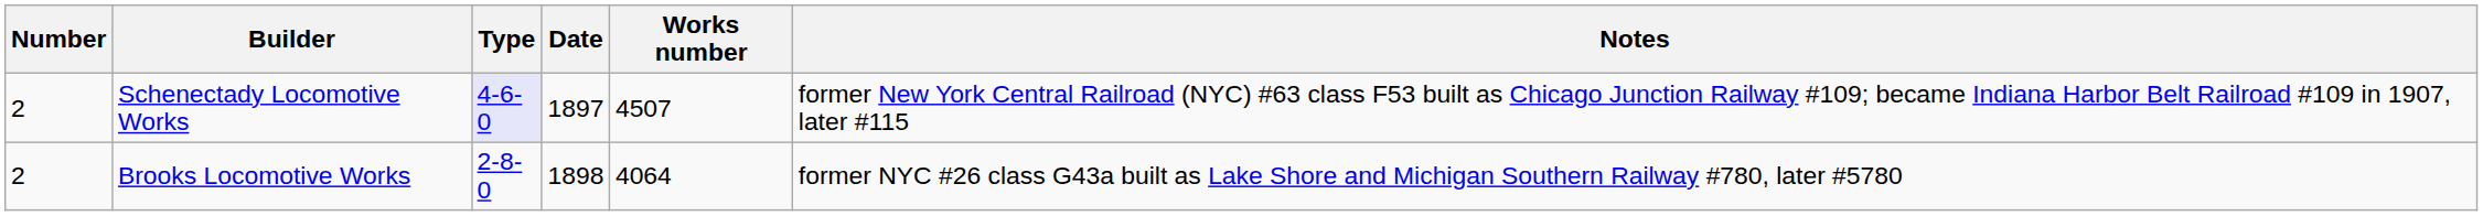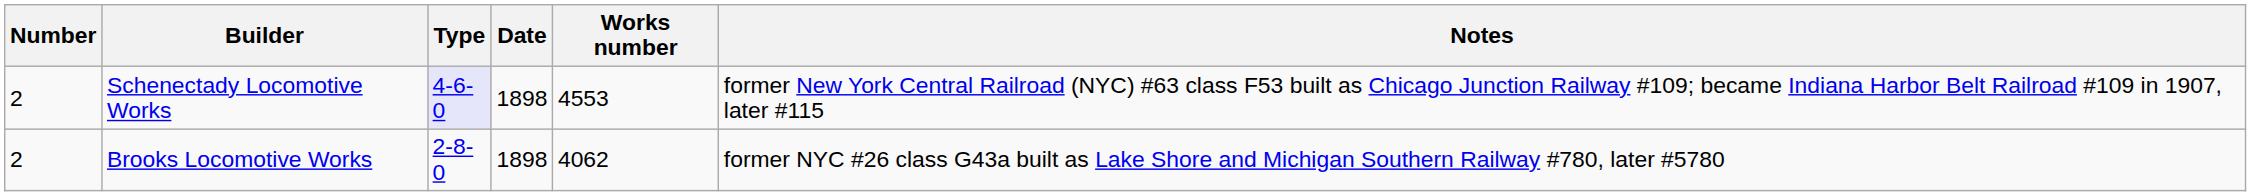 <table class="wikitable">
 <tr>
 <th>Number</th>
 <th>Builder</th>
 <th>Type</th>
 <th>Date</th>
 <th>Works number</th>
 <th>Notes</th>
 </tr>
 <tr>
 <td>2</td>
 <td><a href='#'>Schenectady Locomotive Works</a></td>
 <td style="background: lavender;"><a href='#'>4-6-0</a></td>
-<td>1897</td>
-<td>4507</td>
+<td>1898</td>
+<td>4553</td>
 <td>former <a href='#'>New York Central Railroad</a> (NYC) #63 class F53 built as <a href='#'>Chicago Junction Railway</a> #109; became <a href='#'>Indiana Harbor Belt Railroad</a> #109 in 1907, later #115</td>
 </tr>
 <tr>
 <td>2</td>
 <td><a href='#'>Brooks Locomotive Works</a></td>
 <td><a href='#'>2-8-0</a></td>
 <td>1898</td>
-<td>4064</td>
+<td>4062</td>
 <td>former NYC #26 class G43a built as <a href='#'>Lake Shore and Michigan Southern Railway</a> #780, later #5780</td>
 </tr>
 </table>
